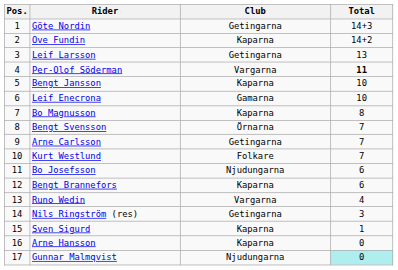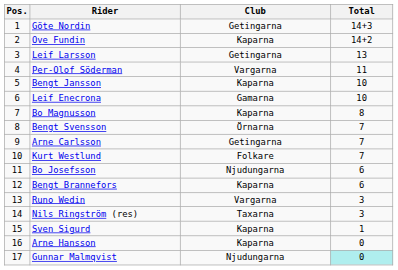 <table class=wikitable style="font-size:93%;">
 <tr>
 <th width=25px>Pos.</th>
 <th width=200px>Rider</th>
 <th width=200px>Club</th>
 <th width=80px>Total</th>
 </tr>
 <tr align=center>
 <td>1</td>
 <td align=left><a href='#'>Göte Nordin</a></td>
 <td>Getingarna</td>
 <td>14+3</td>
 </tr>
 <tr align=center>
 <td>2</td>
 <td align=left><a href='#'>Ove Fundin</a></td>
 <td>Kaparna</td>
 <td>14+2</td>
 </tr>
 <tr align=center>
 <td>3</td>
 <td align=left><a href='#'>Leif Larsson</a></td>
 <td>Getingarna</td>
 <td>13</td>
 </tr>
 <tr align=center>
 <td>4</td>
 <td align=left><a href='#'>Per-Olof Söderman</a></td>
 <td>Vargarna</td>
-<td><strong>11</strong></td>
+<td>11</td>
 </tr>
 <tr align=center>
 <td>5</td>
 <td align=left><a href='#'>Bengt Jansson</a></td>
 <td>Kaparna</td>
 <td>10</td>
 </tr>
 <tr align=center>
 <td>6</td>
 <td align=left><a href='#'>Leif Enecrona</a></td>
 <td>Gamarna</td>
 <td>10</td>
 </tr>
 <tr align=center>
 <td>7</td>
 <td align=left><a href='#'>Bo Magnusson</a></td>
 <td>Kaparna</td>
 <td>8</td>
 </tr>
 <tr align=center>
 <td>8</td>
 <td align=left><a href='#'>Bengt Svensson</a></td>
 <td>Örnarna</td>
 <td>7</td>
 </tr>
 <tr align=center>
 <td>9</td>
 <td align=left><a href='#'>Arne Carlsson</a></td>
 <td>Getingarna</td>
 <td>7</td>
 </tr>
 <tr align=center>
 <td>10</td>
 <td align=left><a href='#'>Kurt Westlund</a></td>
 <td>Folkare</td>
 <td>7</td>
 </tr>
 <tr align=center>
 <td>11</td>
 <td align=left><a href='#'>Bo Josefsson</a></td>
 <td>Njudungarna</td>
 <td>6</td>
 </tr>
 <tr align=center>
 <td>12</td>
 <td align=left><a href='#'>Bengt Brannefors</a></td>
 <td>Kaparna</td>
 <td>6</td>
 </tr>
 <tr align=center>
 <td>13</td>
 <td align=left><a href='#'>Runo Wedin</a></td>
 <td>Vargarna</td>
-<td>4</td>
+<td>3</td>
 </tr>
 <tr align=center>
 <td>14</td>
 <td align=left><a href='#'>Nils Ringström</a> (res)</td>
-<td>Getingarna</td>
+<td>Taxarna</td>
 <td>3</td>
 </tr>
 <tr align=center>
 <td>15</td>
 <td align=left><a href='#'>Sven Sigurd</a></td>
 <td>Kaparna</td>
 <td>1</td>
 </tr>
 <tr align=center>
 <td>16</td>
 <td align=left><a href='#'>Arne Hansson</a></td>
 <td>Kaparna</td>
 <td>0</td>
 </tr>
 <tr align=center>
 <td>17</td>
 <td align=left><a href='#'>Gunnar Malmqvist</a></td>
 <td>Njudungarna</td>
 <td style="background: paleturquoise;">0</td>
 </tr>
 </table>
